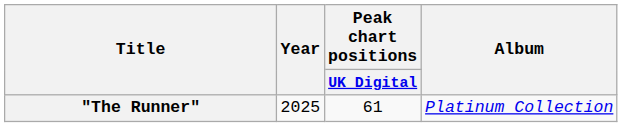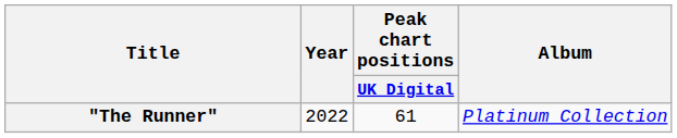 <table class="wikitable plainrowheaders" style="text-align:center;" border="1">
 <tr>
 <th scope="col" rowspan="2" style="width:16em;">Title</th>
 <th scope="col" rowspan="2" style="width:2em;">Year</th>
 <th scope="col" colspan="1">Peak chart positions</th>
 <th scope="col" rowspan="2">Album</th>
 </tr>
 <tr>
 <th scope="col" style="width:3em;font-size:90%;"><a href='#'>UK Digital</a><br></th>
 </tr>
 <tr>
 <th scope="row">"The Runner"</th>
-<td>2025</td>
+<td>2022</td>
 <td>61</td>
 <td><em><a href='#'>Platinum Collection</a></em></td>
 </tr>
 </table>
